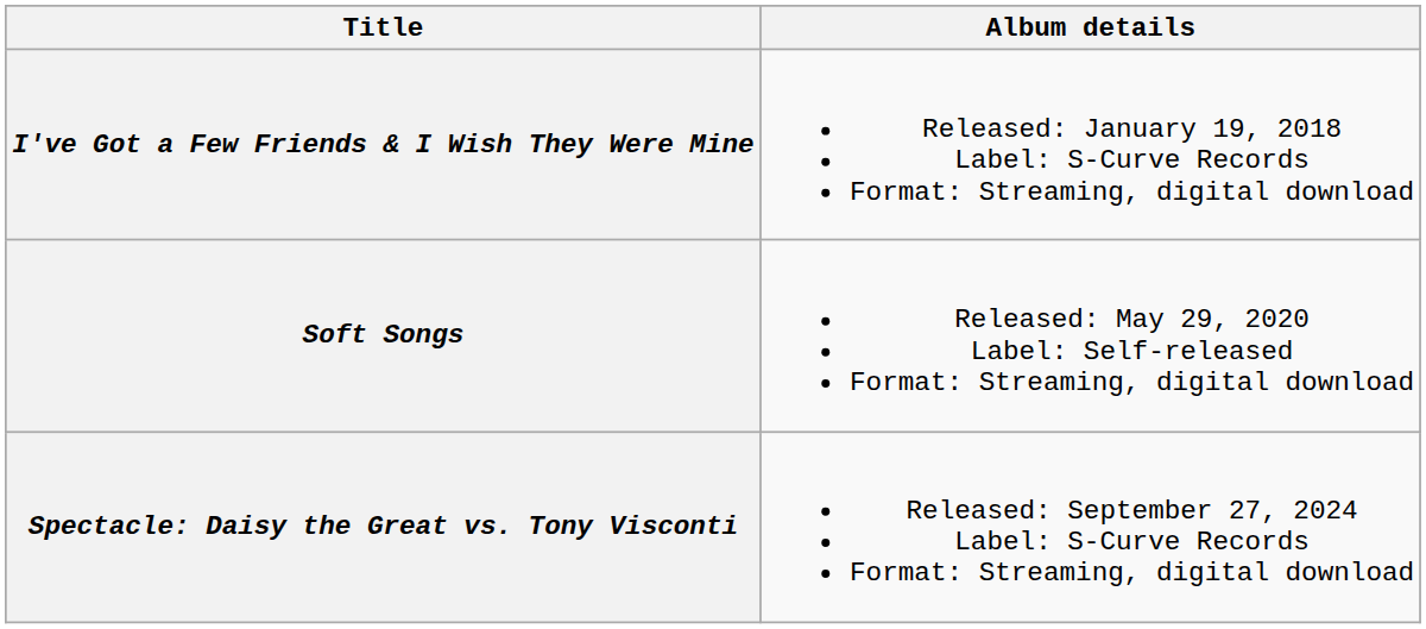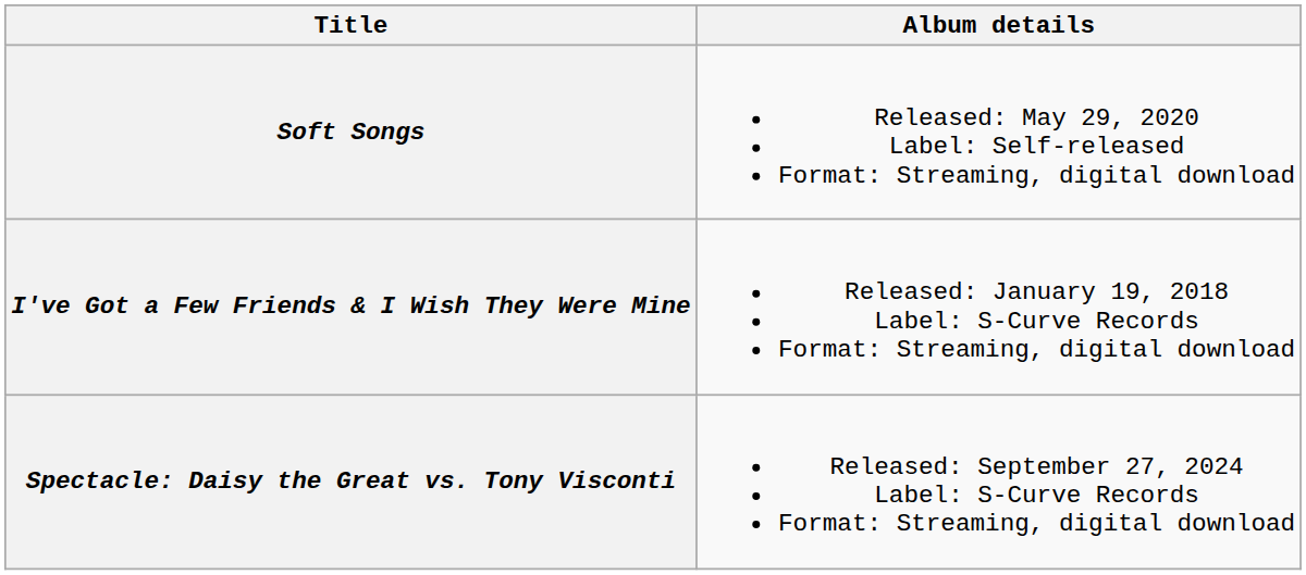 <table class="wikitable plainrowheaders" style="text-align:center;">
 <tr>
 <th>Title</th>
 <th>Album details</th>
 </tr>
 <tr>
+<th scope="row"><em>Soft Songs</em></th>
+<td><br><ul><li>Released: May 29, 2020</li><li>Label: Self-released</li><li>Format: Streaming, digital download</li></ul></td>
+</tr>
+<tr>
 <th scope="row"><em>I've Got a Few Friends & I Wish They Were Mine</em></th>
 <td><br><ul><li>Released: January 19, 2018</li><li>Label: S-Curve Records</li><li>Format: Streaming, digital download</li></ul></td>
-</tr>
-<tr>
-<th scope="row"><em>Soft Songs</em></th>
-<td><br><ul><li>Released: May 29, 2020</li><li>Label: Self-released</li><li>Format: Streaming, digital download</li></ul></td>
 </tr>
 <tr>
 <th scope="row"><em>Spectacle: Daisy the Great vs. Tony Visconti</em></th>
 <td><br><ul><li>Released: September 27, 2024</li><li>Label: S-Curve Records</li><li>Format: Streaming, digital download</li></ul></td>
 </tr>
 </table>
